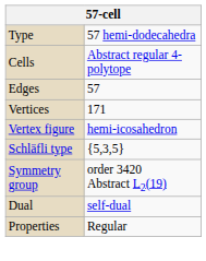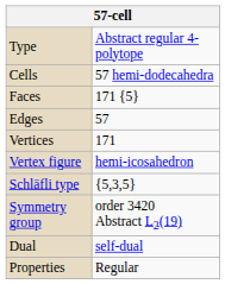 <table class="wikitable" align="right" style="margin-left:10px" width="250">
 <tr>
 <th bgcolor=#e7dcc3 colspan=2>57-cell<br></th>
 </tr>
 <tr>
 <td bgcolor=#e7dcc3>Type</td>
+<td><a href='#'>Abstract regular 4-polytope</a></td>
+</tr>
+<tr>
+<td bgcolor=#e7dcc3>Cells</td>
 <td>57 <a href='#'>hemi-dodecahedra</a><br></td>
 </tr>
 <tr>
-<td bgcolor=#e7dcc3>Cells</td>
-<td><a href='#'>Abstract regular 4-polytope</a></td>
+<td bgcolor=#e7dcc3>Faces</td>
+<td>171 {5}</td>
 </tr>
 <tr>
 <td bgcolor=#e7dcc3>Edges</td>
 <td>57</td>
 </tr>
 <tr>
 <td bgcolor=#e7dcc3>Vertices</td>
 <td>171</td>
 </tr>
 <tr>
 <td bgcolor=#e7dcc3><a href='#'>Vertex figure</a></td>
 <td><a href='#'>hemi-icosahedron</a></td>
 </tr>
 <tr>
 <td bgcolor=#e7dcc3><a href='#'>Schläfli type</a></td>
 <td>{5,3,5}</td>
 </tr>
 <tr>
 <td bgcolor=#e7dcc3><a href='#'>Symmetry group</a></td>
 <td>order 3420<br>Abstract <a href='#'>L<sub>2</sub>(19)</a></td>
 </tr>
 <tr>
 <td bgcolor=#e7dcc3>Dual</td>
 <td><a href='#'>self-dual</a></td>
 </tr>
 <tr>
 <td bgcolor=#e7dcc3>Properties</td>
 <td>Regular</td>
 </tr>
 </table>
